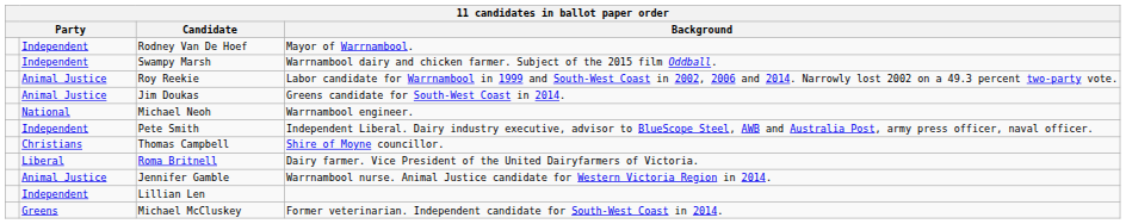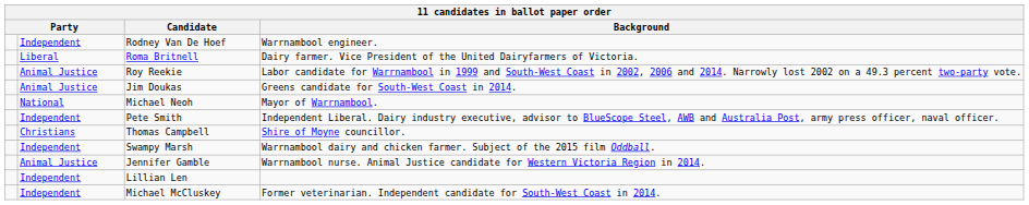 <table class="wikitable">
 <tr>
 <th colspan=4>11 candidates in ballot paper order</th>
 </tr>
 <tr>
 <th colspan=2>Party</th>
 <th>Candidate</th>
 <th width=75%>Background</th>
 </tr>
 <tr>
 <td> </td>
 <td><a href='#'>Independent</a></td>
 <td>Rodney Van De Hoef</td>
-<td>Mayor of <a href='#'>Warrnambool</a>.</td>
+<td>Warrnambool engineer.</td>
 </tr>
 <tr>
 <td> </td>
-<td><a href='#'>Independent</a></td>
-<td>Swampy Marsh</td>
-<td>Warrnambool dairy and chicken farmer. Subject of the 2015 film <em><a href='#'>Oddball</a></em>.</td>
+<td><a href='#'>Liberal</a></td>
+<td><a href='#'>Roma Britnell</a></td>
+<td>Dairy farmer. Vice President of the United Dairyfarmers of Victoria.</td>
 </tr>
 <tr>
 <td> </td>
 <td><a href='#'>Animal Justice</a></td>
 <td>Roy Reekie</td>
 <td>Labor candidate for <a href='#'>Warrnambool</a> in <a href='#'>1999</a> and <a href='#'>South-West Coast</a> in <a href='#'>2002</a>, <a href='#'>2006</a> and <a href='#'>2014</a>. Narrowly lost 2002 on a 49.3 percent <a href='#'>two-party</a> vote.</td>
 </tr>
 <tr>
 <td> </td>
 <td><a href='#'>Animal Justice</a></td>
 <td>Jim Doukas</td>
 <td>Greens candidate for <a href='#'>South-West Coast</a> in <a href='#'>2014</a>.</td>
 </tr>
 <tr>
 <td> </td>
 <td><a href='#'>National</a></td>
 <td>Michael Neoh</td>
-<td>Warrnambool engineer.</td>
+<td>Mayor of <a href='#'>Warrnambool</a>.</td>
 </tr>
 <tr>
 <td> </td>
 <td><a href='#'>Independent</a></td>
 <td>Pete Smith</td>
 <td>Independent Liberal. Dairy industry executive, advisor to <a href='#'>BlueScope Steel</a>, <a href='#'>AWB</a> and <a href='#'>Australia Post</a>, army press officer, naval officer.</td>
 </tr>
 <tr>
 <td> </td>
 <td><a href='#'>Christians</a></td>
 <td>Thomas Campbell</td>
 <td><a href='#'>Shire of Moyne</a> councillor.</td>
 </tr>
 <tr>
 <td> </td>
-<td><a href='#'>Liberal</a></td>
-<td><a href='#'>Roma Britnell</a></td>
-<td>Dairy farmer. Vice President of the United Dairyfarmers of Victoria.</td>
+<td><a href='#'>Independent</a></td>
+<td>Swampy Marsh</td>
+<td>Warrnambool dairy and chicken farmer. Subject of the 2015 film <em><a href='#'>Oddball</a></em>.</td>
 </tr>
 <tr>
 <td> </td>
 <td><a href='#'>Animal Justice</a></td>
 <td>Jennifer Gamble</td>
 <td>Warrnambool nurse. Animal Justice candidate for <a href='#'>Western Victoria Region</a> in <a href='#'>2014</a>.</td>
 </tr>
 <tr>
 <td> </td>
 <td><a href='#'>Independent</a></td>
 <td>Lillian Len</td>
 <td></td>
 </tr>
 <tr>
 <td> </td>
-<td><a href='#'>Greens</a></td>
+<td><a href='#'>Independent</a></td>
 <td>Michael McCluskey</td>
 <td>Former veterinarian. Independent candidate for <a href='#'>South-West Coast</a> in <a href='#'>2014</a>.</td>
 </tr>
 </table>
